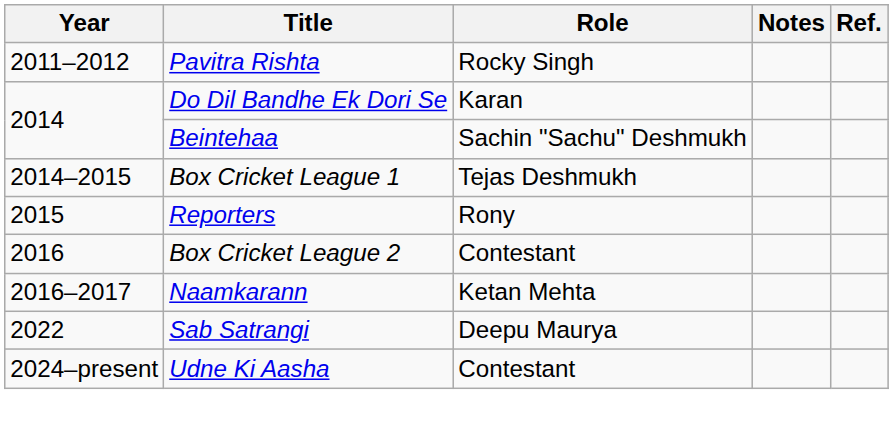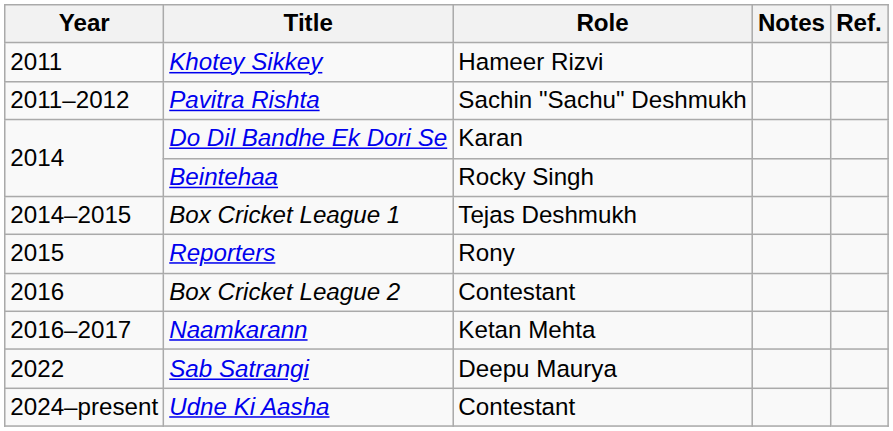 <table class="wikitable">
 <tr>
 <th>Year</th>
 <th>Title</th>
 <th>Role</th>
 <th>Notes</th>
 <th>Ref.</th>
 </tr>
 <tr>
+<td>2011</td>
+<td><em><a href='#'>Khotey Sikkey</a></em></td>
+<td>Hameer Rizvi</td>
+<td></td>
+<td></td>
+</tr>
+<tr>
 <td>2011–2012</td>
 <td><em><a href='#'>Pavitra Rishta</a></em></td>
-<td>Rocky Singh</td>
+<td>Sachin "Sachu" Deshmukh</td>
 <td></td>
 <td></td>
 </tr>
 <tr>
 <td rowspan="2">2014</td>
 <td><em><a href='#'>Do Dil Bandhe Ek Dori Se</a></em></td>
 <td>Karan</td>
 <td></td>
 <td></td>
 </tr>
 <tr>
 <td><em><a href='#'>Beintehaa</a></em></td>
-<td>Sachin "Sachu" Deshmukh</td>
+<td>Rocky Singh</td>
 <td></td>
 <td></td>
 </tr>
 <tr>
 <td>2014–2015</td>
 <td><em>Box Cricket League 1</em></td>
 <td>Tejas Deshmukh</td>
 <td></td>
 <td></td>
 </tr>
 <tr>
 <td>2015</td>
 <td><em><a href='#'>Reporters</a></em></td>
 <td>Rony</td>
 <td></td>
 <td></td>
 </tr>
 <tr>
 <td>2016</td>
 <td><em>Box Cricket League 2</em></td>
 <td>Contestant</td>
 <td></td>
 <td></td>
 </tr>
 <tr>
 <td>2016–2017</td>
 <td><em><a href='#'>Naamkarann</a></em></td>
 <td>Ketan Mehta</td>
 <td></td>
 <td></td>
 </tr>
 <tr>
 <td>2022</td>
 <td><em><a href='#'>Sab Satrangi</a></em></td>
 <td>Deepu Maurya</td>
 <td></td>
 <td></td>
 </tr>
 <tr>
 <td>2024–present</td>
 <td><em><a href='#'>Udne Ki Aasha</a></em></td>
 <td>Contestant</td>
 <td></td>
 <td></td>
 </tr>
 </table>
